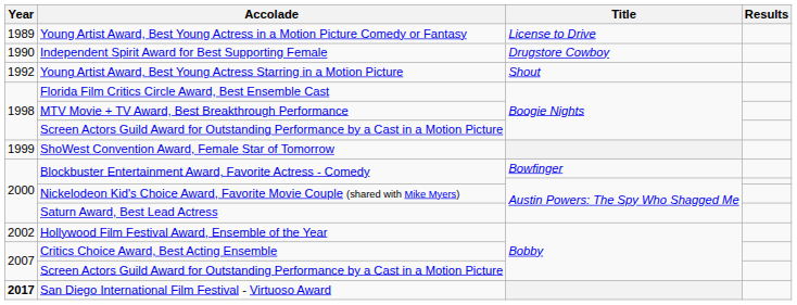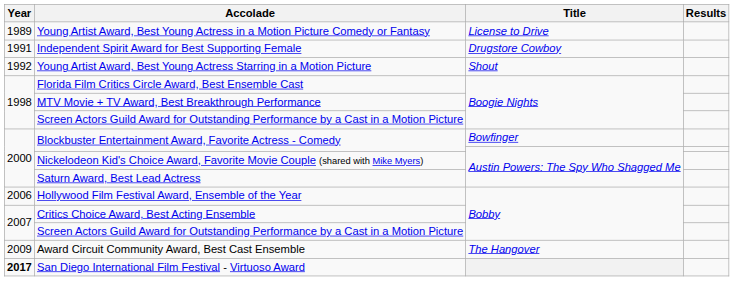 <table class="wikitable">
 <tr>
 <th>Year</th>
 <th>Accolade</th>
 <th>Title</th>
 <th>Results</th>
 </tr>
 <tr>
 <td>1989</td>
 <td><a href='#'>Young Artist Award, Best Young Actress in a Motion Picture Comedy or Fantasy</a></td>
 <td><em><a href='#'>License to Drive</a></em></td>
 <td></td>
 </tr>
 <tr>
-<td>1990</td>
+<td>1991</td>
 <td><a href='#'>Independent Spirit Award for Best Supporting Female</a></td>
 <td><em><a href='#'>Drugstore Cowboy</a></em></td>
 <td></td>
 </tr>
 <tr>
 <td>1992</td>
 <td><a href='#'>Young Artist Award, Best Young Actress Starring in a Motion Picture</a></td>
 <td><em><a href='#'>Shout</a></em></td>
 <td></td>
 </tr>
 <tr>
 <td rowspan="3">1998</td>
 <td><a href='#'>Florida Film Critics Circle Award, Best Ensemble Cast</a></td>
 <td rowspan="3"><em><a href='#'>Boogie Nights</a></em></td>
 <td></td>
 </tr>
 <tr>
 <td><a href='#'>MTV Movie + TV Award, Best Breakthrough Performance</a></td>
 <td></td>
 </tr>
 <tr>
 <td><a href='#'>Screen Actors Guild Award for Outstanding Performance by a Cast in a Motion Picture</a></td>
 <td></td>
 </tr>
 <tr>
-<td>1999</td>
-<td><a href='#'>ShoWest Convention Award, Female Star of Tomorrow</a></td>
-<th></th>
-<td></td>
-</tr>
-<tr>
 <td rowspan="4">2000</td>
 <td rowspan="2"><a href='#'>Blockbuster Entertainment Award, Favorite Actress - Comedy</a></td>
 <td><em><a href='#'>Bowfinger</a></em></td>
 <td></td>
 </tr>
 <tr>
 <td rowspan="3"><em><a href='#'>Austin Powers: The Spy Who Shagged Me</a></em></td>
 <td></td>
 </tr>
 <tr>
 <td><a href='#'>Nickelodeon Kid's Choice Award, Favorite Movie Couple</a> <small>(shared with <a href='#'>Mike Myers</a>)</small></td>
 <td></td>
 </tr>
 <tr>
 <td><a href='#'>Saturn Award, Best Lead Actress</a></td>
 <td></td>
 </tr>
 <tr>
-<td>2002</td>
+<td>2006</td>
 <td><a href='#'>Hollywood Film Festival Award, Ensemble of the Year</a></td>
 <td rowspan="3"><em><a href='#'>Bobby</a></em></td>
 <td></td>
 </tr>
 <tr>
 <td rowspan="2">2007</td>
 <td><a href='#'>Critics Choice Award, Best Acting Ensemble</a></td>
 <td></td>
 </tr>
 <tr>
 <td><a href='#'>Screen Actors Guild Award for Outstanding Performance by a Cast in a Motion Picture</a></td>
 <td></td>
 </tr>
 <tr>
+<td>2009</td>
+<td>Award Circuit Community Award, Best Cast Ensemble</td>
+<td><em><a href='#'>The Hangover</a></em></td>
+<td></td>
+</tr>
+<tr>
 <td><strong>2017</strong></td>
 <td><a href='#'>San Diego International Film Festival</a> - <a href='#'>Virtuoso Award</a></td>
 <th></th>
 <td></td>
 </tr>
 </table>
